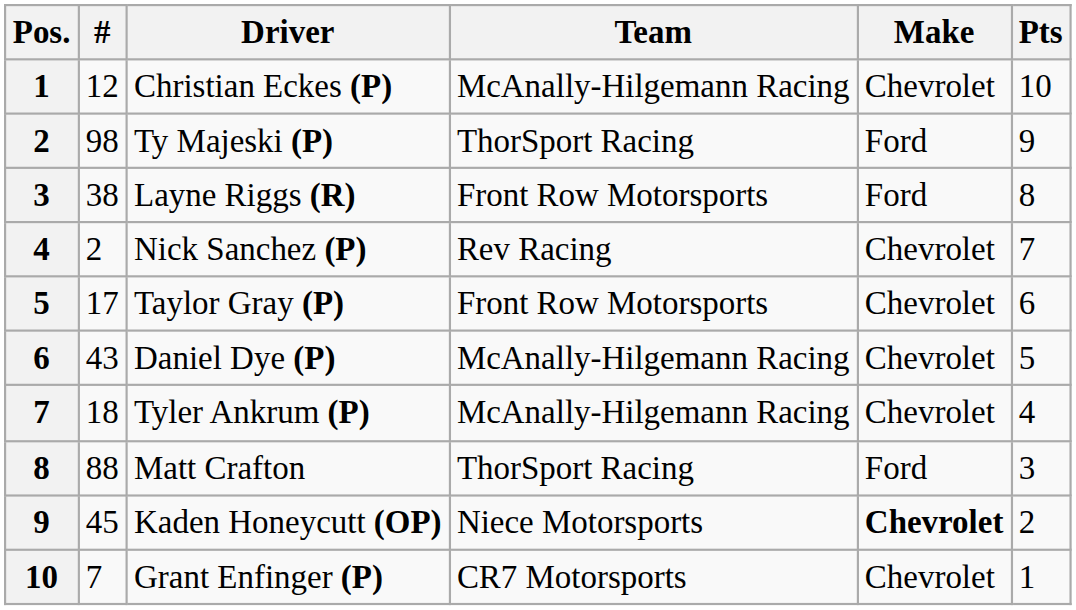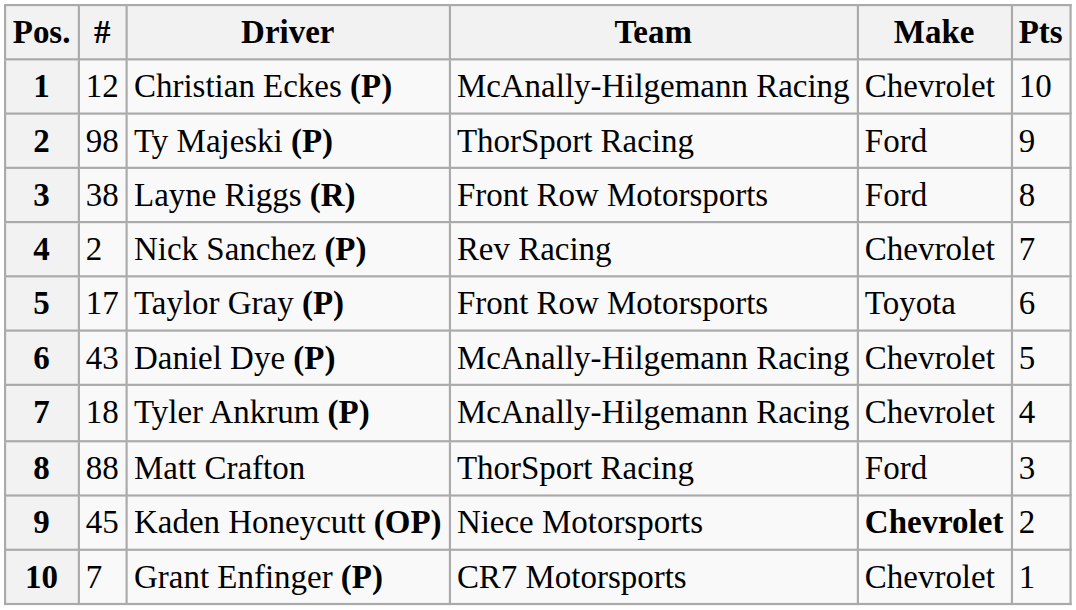 <table class="wikitable" style="font-size:95%">
 <tr>
 <th>Pos.</th>
 <th>#</th>
 <th>Driver</th>
 <th>Team</th>
 <th>Make</th>
 <th>Pts</th>
 </tr>
 <tr>
 <th>1</th>
 <td>12</td>
 <td>Christian Eckes <strong>(P)</strong></td>
 <td>McAnally-Hilgemann Racing</td>
 <td>Chevrolet</td>
 <td>10</td>
 </tr>
 <tr>
 <th>2</th>
 <td>98</td>
 <td>Ty Majeski <strong>(P)</strong></td>
 <td>ThorSport Racing</td>
 <td>Ford</td>
 <td>9</td>
 </tr>
 <tr>
 <th>3</th>
 <td>38</td>
 <td>Layne Riggs <strong>(R)</strong></td>
 <td>Front Row Motorsports</td>
 <td>Ford</td>
 <td>8</td>
 </tr>
 <tr>
 <th>4</th>
 <td>2</td>
 <td>Nick Sanchez <strong>(P)</strong></td>
 <td>Rev Racing</td>
 <td>Chevrolet</td>
 <td>7</td>
 </tr>
 <tr>
 <th>5</th>
 <td>17</td>
 <td>Taylor Gray <strong>(P)</strong></td>
 <td>Front Row Motorsports</td>
-<td>Chevrolet</td>
+<td>Toyota</td>
 <td>6</td>
 </tr>
 <tr>
 <th>6</th>
 <td>43</td>
 <td>Daniel Dye <strong>(P)</strong></td>
 <td>McAnally-Hilgemann Racing</td>
 <td>Chevrolet</td>
 <td>5</td>
 </tr>
 <tr>
 <th>7</th>
 <td>18</td>
 <td>Tyler Ankrum <strong>(P)</strong></td>
 <td>McAnally-Hilgemann Racing</td>
 <td>Chevrolet</td>
 <td>4</td>
 </tr>
 <tr>
 <th>8</th>
 <td>88</td>
 <td>Matt Crafton</td>
 <td>ThorSport Racing</td>
 <td>Ford</td>
 <td>3</td>
 </tr>
 <tr>
 <th>9</th>
 <td>45</td>
 <td>Kaden Honeycutt <strong>(OP)</strong></td>
 <td>Niece Motorsports</td>
 <td><strong>Chevrolet</strong></td>
 <td>2</td>
 </tr>
 <tr>
 <th>10</th>
 <td>7</td>
 <td>Grant Enfinger <strong>(P)</strong></td>
 <td>CR7 Motorsports</td>
 <td>Chevrolet</td>
 <td>1</td>
 </tr>
 </table>
